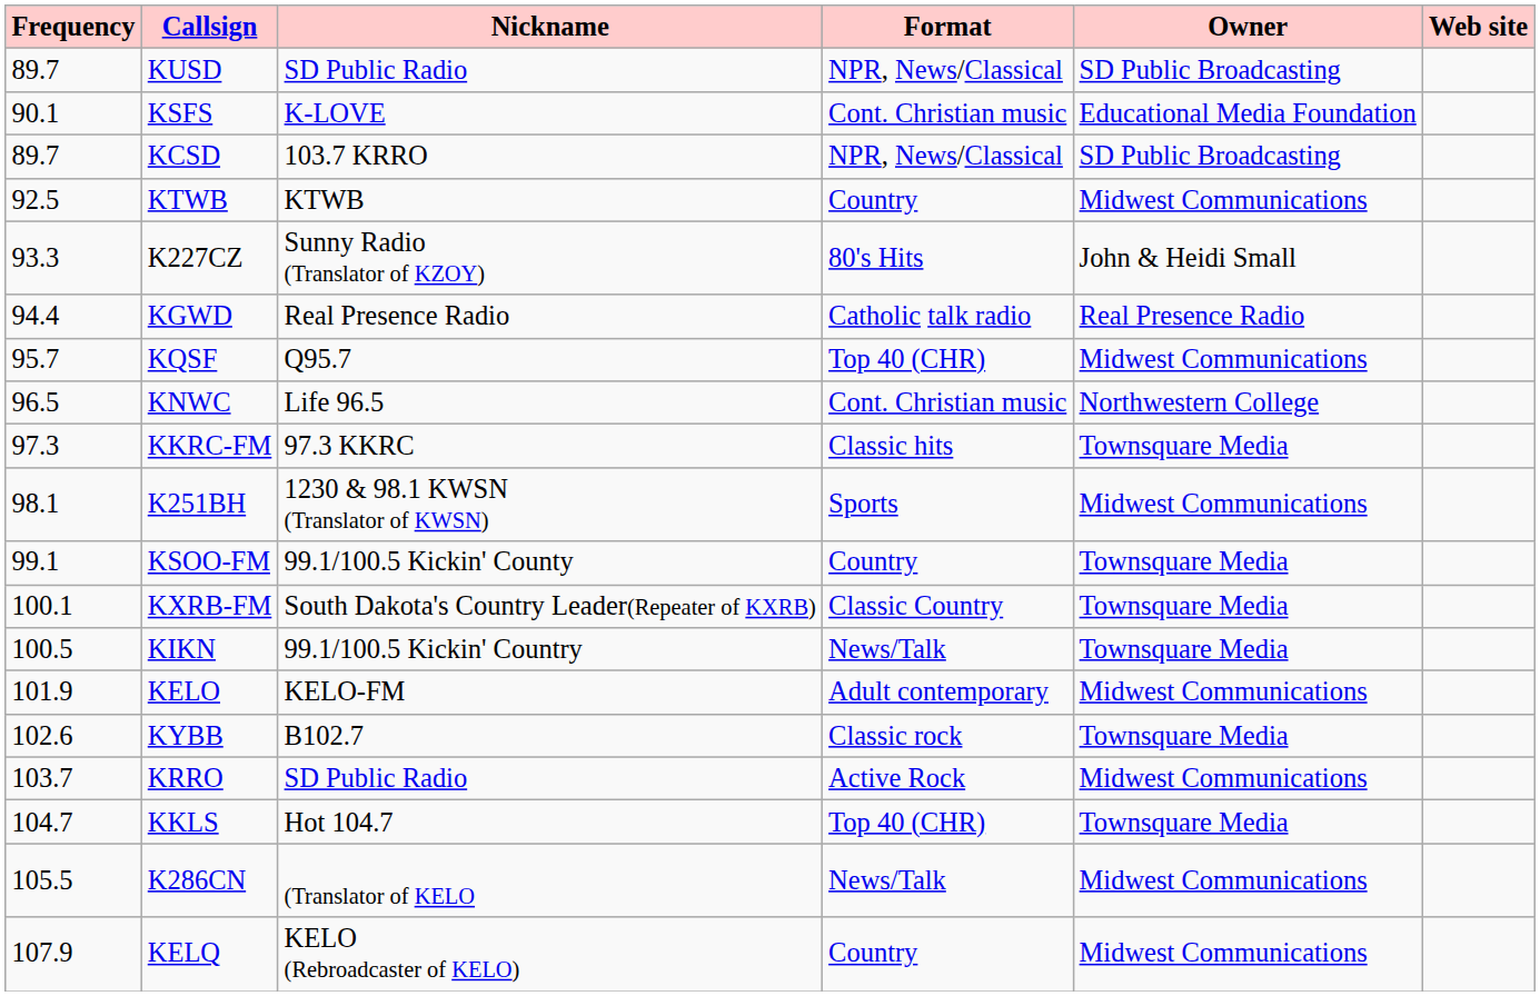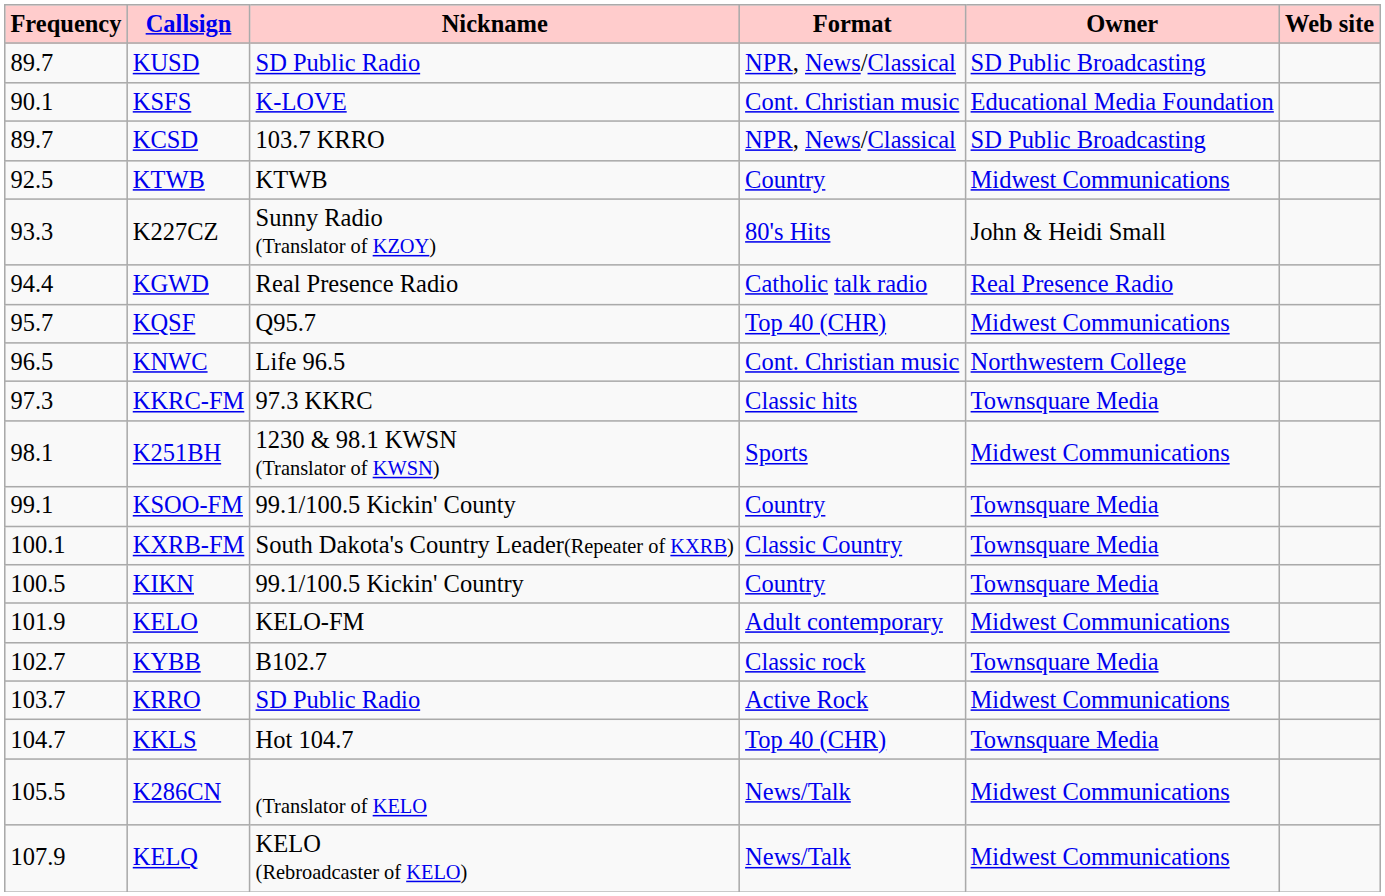 <table class="wikitable">
 <tr>
 <th style="background:#ffcccc;">Frequency</th>
 <th style="background:#ffcccc;"><a href='#'>Callsign</a></th>
 <th style="background:#ffcccc;">Nickname</th>
 <th style="background:#ffcccc;">Format</th>
 <th style="background:#ffcccc;">Owner</th>
 <th style="background:#ffcccc;">Web site</th>
 </tr>
 <tr>
 <td>89.7</td>
 <td><a href='#'>KUSD</a></td>
 <td><a href='#'>SD Public Radio</a></td>
 <td><a href='#'>NPR</a>, <a href='#'>News</a>/<a href='#'>Classical</a></td>
 <td><a href='#'>SD Public Broadcasting</a></td>
 <td></td>
 </tr>
 <tr>
 <td>90.1</td>
 <td><a href='#'>KSFS</a></td>
 <td><a href='#'>K-LOVE</a></td>
 <td><a href='#'>Cont. Christian music</a></td>
 <td><a href='#'>Educational Media Foundation</a></td>
 <td></td>
 </tr>
 <tr>
 <td>89.7</td>
 <td><a href='#'>KCSD</a></td>
 <td>103.7 KRRO</td>
 <td><a href='#'>NPR</a>, <a href='#'>News</a>/<a href='#'>Classical</a></td>
 <td><a href='#'>SD Public Broadcasting</a></td>
 <td></td>
 </tr>
 <tr>
 <td>92.5</td>
 <td><a href='#'>KTWB</a></td>
 <td>KTWB</td>
 <td><a href='#'>Country</a></td>
 <td><a href='#'>Midwest Communications</a></td>
 <td></td>
 </tr>
 <tr>
 <td>93.3</td>
 <td>K227CZ</td>
 <td>Sunny Radio<br><small>(Translator of <a href='#'>KZOY</a>)</small></td>
 <td><a href='#'>80's Hits</a></td>
 <td>John & Heidi Small</td>
 <td></td>
 </tr>
 <tr>
 <td>94.4</td>
 <td><a href='#'>KGWD</a></td>
 <td>Real Presence Radio</td>
 <td><a href='#'>Catholic</a> <a href='#'>talk radio</a></td>
 <td><a href='#'>Real Presence Radio</a></td>
 <td></td>
 </tr>
 <tr>
 <td>95.7</td>
 <td><a href='#'>KQSF</a></td>
 <td>Q95.7</td>
 <td><a href='#'>Top 40 (CHR)</a></td>
 <td><a href='#'>Midwest Communications</a></td>
 <td></td>
 </tr>
 <tr>
 <td>96.5</td>
 <td><a href='#'>KNWC</a></td>
 <td>Life 96.5</td>
 <td><a href='#'>Cont. Christian music</a></td>
 <td><a href='#'>Northwestern College</a></td>
 <td></td>
 </tr>
 <tr>
 <td>97.3</td>
 <td><a href='#'>KKRC-FM</a></td>
 <td>97.3 KKRC</td>
 <td><a href='#'>Classic hits</a></td>
 <td><a href='#'>Townsquare Media</a></td>
 <td></td>
 </tr>
 <tr>
 <td>98.1</td>
 <td><a href='#'>K251BH</a></td>
 <td>1230 & 98.1 KWSN<br><small>(Translator of <a href='#'>KWSN</a>)</small></td>
 <td><a href='#'>Sports</a></td>
 <td><a href='#'>Midwest Communications</a></td>
 <td></td>
 </tr>
 <tr>
 <td>99.1</td>
 <td><a href='#'>KSOO-FM</a></td>
 <td>99.1/100.5 Kickin' County</td>
 <td><a href='#'>Country</a></td>
 <td><a href='#'>Townsquare Media</a></td>
 <td></td>
 </tr>
 <tr>
 <td>100.1</td>
 <td><a href='#'>KXRB-FM</a></td>
 <td>South Dakota's Country Leader<small>(Repeater of <a href='#'>KXRB</a>)</small></td>
 <td><a href='#'>Classic Country</a></td>
 <td><a href='#'>Townsquare Media</a></td>
 <td></td>
 </tr>
 <tr>
 <td>100.5</td>
 <td><a href='#'>KIKN</a></td>
 <td>99.1/100.5 Kickin' Country</td>
-<td><a href='#'>News/Talk</a></td>
+<td><a href='#'>Country</a></td>
 <td><a href='#'>Townsquare Media</a></td>
 <td></td>
 </tr>
 <tr>
 <td>101.9</td>
 <td><a href='#'>KELO</a></td>
 <td>KELO-FM</td>
 <td><a href='#'>Adult contemporary</a></td>
 <td><a href='#'>Midwest Communications</a></td>
 <td></td>
 </tr>
 <tr>
-<td>102.6</td>
+<td>102.7</td>
 <td><a href='#'>KYBB</a></td>
 <td>B102.7</td>
 <td><a href='#'>Classic rock</a></td>
 <td><a href='#'>Townsquare Media</a></td>
 <td></td>
 </tr>
 <tr>
 <td>103.7</td>
 <td><a href='#'>KRRO</a></td>
 <td><a href='#'>SD Public Radio</a></td>
 <td><a href='#'>Active Rock</a></td>
 <td><a href='#'>Midwest Communications</a></td>
 <td></td>
 </tr>
 <tr>
 <td>104.7</td>
 <td><a href='#'>KKLS</a></td>
 <td>Hot 104.7</td>
 <td><a href='#'>Top 40 (CHR)</a></td>
 <td><a href='#'>Townsquare Media</a></td>
 <td></td>
 </tr>
 <tr>
 <td>105.5</td>
 <td><a href='#'>K286CN</a></td>
 <td><br><small>(Translator of <a href='#'>KELO</a></small></td>
 <td><a href='#'>News/Talk</a></td>
 <td><a href='#'>Midwest Communications</a></td>
 <td></td>
 </tr>
 <tr>
 <td>107.9</td>
 <td><a href='#'>KELQ</a></td>
 <td>KELO <br><small>(Rebroadcaster of <a href='#'>KELO</a>)</small></td>
-<td><a href='#'>Country</a></td>
+<td><a href='#'>News/Talk</a></td>
 <td><a href='#'>Midwest Communications</a></td>
 <td></td>
 </tr>
 </table>
